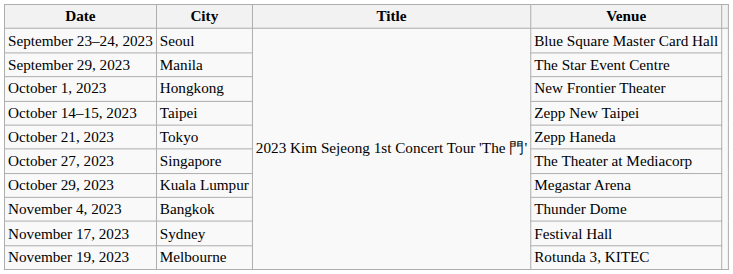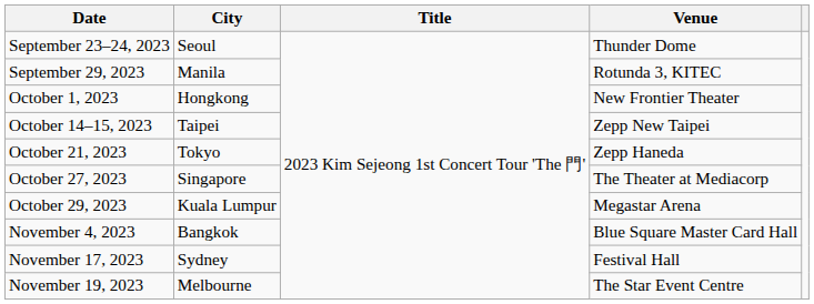 <table class="wikitable">
 <tr>
 <th>Date</th>
 <th>City</th>
 <th scope="col">Title</th>
 <th>Venue</th>
 <th scope="col" class="unsortable"></th>
 </tr>
 <tr>
 <td>September 23–24, 2023</td>
 <td>Seoul</td>
 <td rowspan="10">2023 Kim Sejeong 1st Concert Tour 'The 門'</td>
-<td>Blue Square Master Card Hall</td>
+<td>Thunder Dome</td>
 <td rowspan="10"></td>
 </tr>
 <tr>
 <td>September 29, 2023</td>
 <td>Manila</td>
-<td>The Star Event Centre</td>
+<td>Rotunda 3, KITEC</td>
 </tr>
 <tr>
 <td>October 1, 2023</td>
 <td>Hongkong</td>
 <td>New Frontier Theater</td>
 </tr>
 <tr>
 <td>October 14–15, 2023</td>
 <td>Taipei</td>
 <td>Zepp New Taipei</td>
 </tr>
 <tr>
 <td>October 21, 2023</td>
 <td>Tokyo</td>
 <td>Zepp Haneda</td>
 </tr>
 <tr>
 <td>October 27, 2023</td>
 <td>Singapore</td>
 <td>The Theater at Mediacorp</td>
 </tr>
 <tr>
 <td>October 29, 2023</td>
 <td>Kuala Lumpur</td>
 <td>Megastar Arena</td>
 </tr>
 <tr>
 <td>November 4, 2023</td>
 <td>Bangkok</td>
-<td>Thunder Dome</td>
+<td>Blue Square Master Card Hall</td>
 </tr>
 <tr>
 <td>November 17, 2023</td>
 <td>Sydney</td>
 <td>Festival Hall</td>
 </tr>
 <tr>
 <td>November 19, 2023</td>
 <td>Melbourne</td>
-<td>Rotunda 3, KITEC</td>
+<td>The Star Event Centre</td>
 </tr>
 </table>
